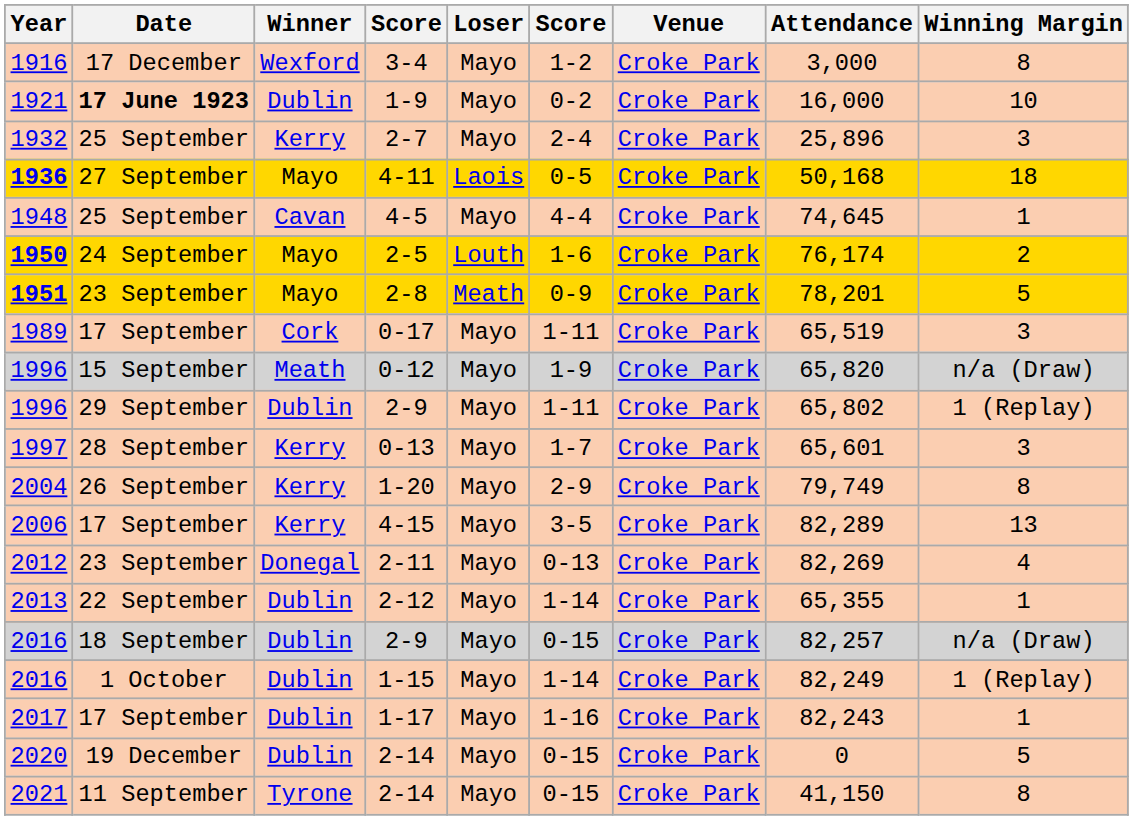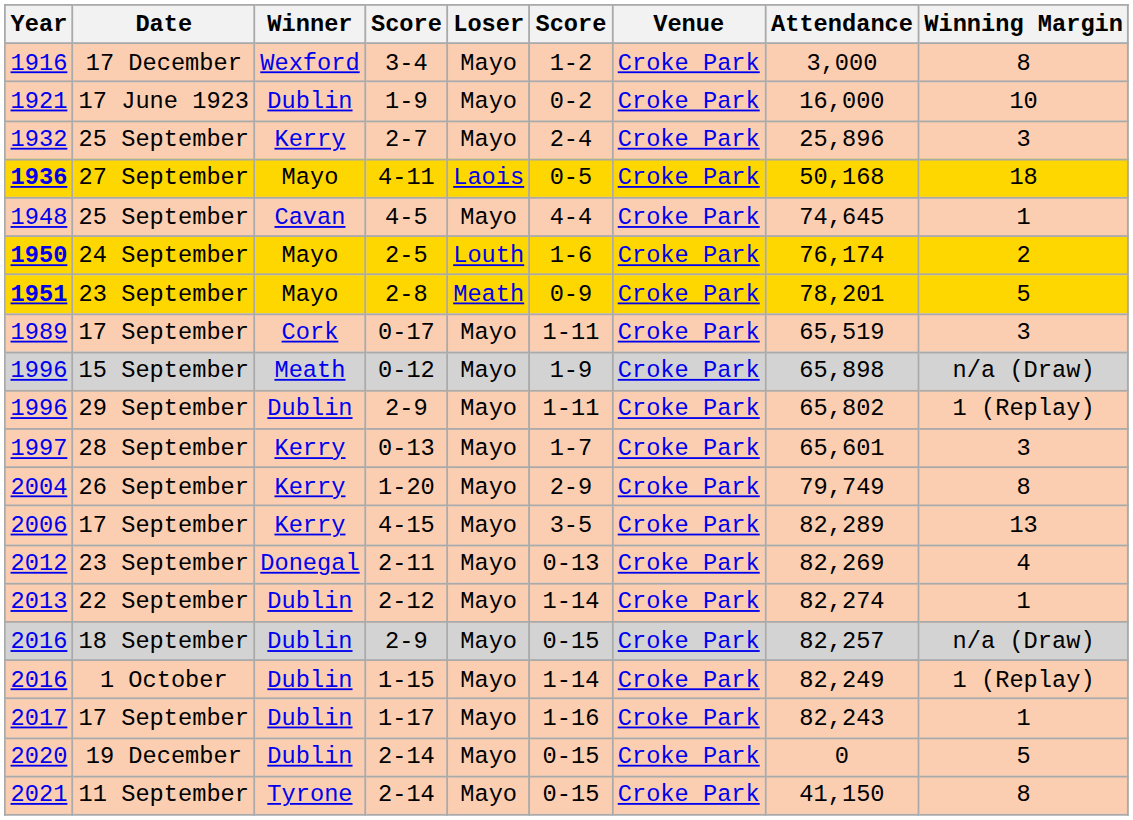 <table class="sortable wikitable plainrowheaders" style="text-align:center;">
 <tr style="background:#efefef">
 <th>Year</th>
 <th>Date</th>
 <th>Winner</th>
 <th>Score</th>
 <th>Loser</th>
 <th>Score</th>
 <th>Venue</th>
 <th>Attendance</th>
 <th>Winning Margin</th>
 </tr>
 <tr>
 <td bgcolor="#FBCEB1"><a href='#'>1916</a></td>
 <td bgcolor="#FBCEB1">17 December</td>
 <td bgcolor="#FBCEB1"><a href='#'>Wexford</a></td>
 <td bgcolor="#FBCEB1">3-4</td>
 <td bgcolor="#FBCEB1">Mayo</td>
 <td bgcolor="#FBCEB1">1-2</td>
 <td bgcolor="#FBCEB1"><a href='#'>Croke Park</a></td>
 <td bgcolor="#FBCEB1">3,000</td>
 <td bgcolor="#FBCEB1">8</td>
 </tr>
 <tr>
 <td bgcolor="#FBCEB1"><a href='#'>1921</a></td>
-<td bgcolor="#FBCEB1"><strong>17 June 1923</strong></td>
+<td bgcolor="#FBCEB1">17 June 1923</td>
 <td bgcolor="#FBCEB1"><a href='#'>Dublin</a></td>
 <td bgcolor="#FBCEB1">1-9</td>
 <td bgcolor="#FBCEB1">Mayo</td>
 <td bgcolor="#FBCEB1">0-2</td>
 <td bgcolor="#FBCEB1"><a href='#'>Croke Park</a></td>
 <td bgcolor="#FBCEB1">16,000</td>
 <td bgcolor="#FBCEB1">10</td>
 </tr>
 <tr>
 <td bgcolor="#FBCEB1"><a href='#'>1932</a></td>
 <td bgcolor="#FBCEB1">25 September</td>
 <td bgcolor="#FBCEB1"><a href='#'>Kerry</a></td>
 <td bgcolor="#FBCEB1">2-7</td>
 <td bgcolor="#FBCEB1">Mayo</td>
 <td bgcolor="#FBCEB1">2-4</td>
 <td bgcolor="#FBCEB1"><a href='#'>Croke Park</a></td>
 <td bgcolor="#FBCEB1">25,896</td>
 <td bgcolor="#FBCEB1">3</td>
 </tr>
 <tr>
 <td bgcolor=Gold><strong><a href='#'>1936</a></strong></td>
 <td bgcolor=Gold>27 September</td>
 <td bgcolor=Gold>Mayo</td>
 <td bgcolor=Gold>4-11</td>
 <td bgcolor=Gold><a href='#'>Laois</a></td>
 <td bgcolor=Gold>0-5</td>
 <td bgcolor=Gold><a href='#'>Croke Park</a></td>
 <td bgcolor=Gold>50,168</td>
 <td bgcolor=Gold>18</td>
 </tr>
 <tr>
 <td bgcolor="#FBCEB1"><a href='#'>1948</a></td>
 <td bgcolor="#FBCEB1">25 September</td>
 <td bgcolor="#FBCEB1"><a href='#'>Cavan</a></td>
 <td bgcolor="#FBCEB1">4-5</td>
 <td bgcolor="#FBCEB1">Mayo</td>
 <td bgcolor="#FBCEB1">4-4</td>
 <td bgcolor="#FBCEB1"><a href='#'>Croke Park</a></td>
 <td bgcolor="#FBCEB1">74,645</td>
 <td bgcolor="#FBCEB1">1</td>
 </tr>
 <tr>
 <td bgcolor=Gold><strong><a href='#'>1950</a></strong></td>
 <td bgcolor=Gold>24 September</td>
 <td bgcolor=Gold>Mayo</td>
 <td bgcolor=Gold>2-5</td>
 <td bgcolor=Gold><a href='#'>Louth</a></td>
 <td bgcolor=Gold>1-6</td>
 <td bgcolor=Gold><a href='#'>Croke Park</a></td>
 <td bgcolor=Gold>76,174</td>
 <td bgcolor=Gold>2</td>
 </tr>
 <tr>
 <td bgcolor=Gold><strong><a href='#'>1951</a></strong></td>
 <td bgcolor=Gold>23 September</td>
 <td bgcolor=Gold>Mayo</td>
 <td bgcolor=Gold>2-8</td>
 <td bgcolor=Gold><a href='#'>Meath</a></td>
 <td bgcolor=Gold>0-9</td>
 <td bgcolor=Gold><a href='#'>Croke Park</a></td>
 <td bgcolor=Gold>78,201</td>
 <td bgcolor=Gold>5</td>
 </tr>
 <tr>
 <td bgcolor="#FBCEB1"><a href='#'>1989</a></td>
 <td bgcolor="#FBCEB1">17 September</td>
 <td bgcolor="#FBCEB1"><a href='#'>Cork</a></td>
 <td bgcolor="#FBCEB1">0-17</td>
 <td bgcolor="#FBCEB1">Mayo</td>
 <td bgcolor="#FBCEB1">1-11</td>
 <td bgcolor="#FBCEB1"><a href='#'>Croke Park</a></td>
 <td bgcolor="#FBCEB1">65,519</td>
 <td bgcolor="#FBCEB1">3</td>
 </tr>
 <tr>
 <td bgcolor=lightgrey><a href='#'>1996</a></td>
 <td bgcolor=lightgrey>15 September</td>
 <td bgcolor=lightgrey><a href='#'>Meath</a></td>
 <td bgcolor=lightgrey>0-12</td>
 <td bgcolor=lightgrey>Mayo</td>
 <td bgcolor=lightgrey>1-9</td>
 <td bgcolor=lightgrey><a href='#'>Croke Park</a></td>
-<td bgcolor=lightgrey>65,820</td>
+<td bgcolor=lightgrey>65,898</td>
 <td bgcolor=lightgrey>n/a (Draw)</td>
 </tr>
 <tr>
 <td bgcolor="#FBCEB1"><a href='#'>1996</a></td>
 <td bgcolor="#FBCEB1">29 September</td>
 <td bgcolor="#FBCEB1"><a href='#'>Dublin</a></td>
 <td bgcolor="#FBCEB1">2-9</td>
 <td bgcolor="#FBCEB1">Mayo</td>
 <td bgcolor="#FBCEB1">1-11</td>
 <td bgcolor="#FBCEB1"><a href='#'>Croke Park</a></td>
 <td bgcolor="#FBCEB1">65,802</td>
 <td bgcolor="#FBCEB1">1 (Replay)</td>
 </tr>
 <tr>
 <td bgcolor="#FBCEB1"><a href='#'>1997</a></td>
 <td bgcolor="#FBCEB1">28 September</td>
 <td bgcolor="#FBCEB1"><a href='#'>Kerry</a></td>
 <td bgcolor="#FBCEB1">0-13</td>
 <td bgcolor="#FBCEB1">Mayo</td>
 <td bgcolor="#FBCEB1">1-7</td>
 <td bgcolor="#FBCEB1"><a href='#'>Croke Park</a></td>
 <td bgcolor="#FBCEB1">65,601</td>
 <td bgcolor="#FBCEB1">3</td>
 </tr>
 <tr>
 <td bgcolor="#FBCEB1"><a href='#'>2004</a></td>
 <td bgcolor="#FBCEB1">26 September</td>
 <td bgcolor="#FBCEB1"><a href='#'>Kerry</a></td>
 <td bgcolor="#FBCEB1">1-20</td>
 <td bgcolor="#FBCEB1">Mayo</td>
 <td bgcolor="#FBCEB1">2-9</td>
 <td bgcolor="#FBCEB1"><a href='#'>Croke Park</a></td>
 <td bgcolor="#FBCEB1">79,749</td>
 <td bgcolor="#FBCEB1">8</td>
 </tr>
 <tr>
 <td bgcolor="#FBCEB1"><a href='#'>2006</a></td>
 <td bgcolor="#FBCEB1">17 September</td>
 <td bgcolor="#FBCEB1"><a href='#'>Kerry</a></td>
 <td bgcolor="#FBCEB1">4-15</td>
 <td bgcolor="#FBCEB1">Mayo</td>
 <td bgcolor="#FBCEB1">3-5</td>
 <td bgcolor="#FBCEB1"><a href='#'>Croke Park</a></td>
 <td bgcolor="#FBCEB1">82,289</td>
 <td bgcolor="#FBCEB1">13</td>
 </tr>
 <tr>
 <td bgcolor="#FBCEB1"><a href='#'>2012</a></td>
 <td bgcolor="#FBCEB1">23 September</td>
 <td bgcolor="#FBCEB1"><a href='#'>Donegal</a></td>
 <td bgcolor="#FBCEB1">2-11</td>
 <td bgcolor="#FBCEB1">Mayo</td>
 <td bgcolor="#FBCEB1">0-13</td>
 <td bgcolor="#FBCEB1"><a href='#'>Croke Park</a></td>
 <td bgcolor="#FBCEB1">82,269</td>
 <td bgcolor="#FBCEB1">4</td>
 </tr>
 <tr>
 <td bgcolor="#FBCEB1"><a href='#'>2013</a></td>
 <td bgcolor="#FBCEB1">22 September</td>
 <td bgcolor="#FBCEB1"><a href='#'>Dublin</a></td>
 <td bgcolor="#FBCEB1">2-12</td>
 <td bgcolor="#FBCEB1">Mayo</td>
 <td bgcolor="#FBCEB1">1-14</td>
 <td bgcolor="#FBCEB1"><a href='#'>Croke Park</a></td>
-<td bgcolor="#FBCEB1">65,355</td>
+<td bgcolor="#FBCEB1">82,274</td>
 <td bgcolor="#FBCEB1">1</td>
 </tr>
 <tr>
 <td bgcolor=lightgrey><a href='#'>2016</a></td>
 <td bgcolor=lightgrey>18 September</td>
 <td bgcolor=lightgrey><a href='#'>Dublin</a></td>
 <td bgcolor=lightgrey>2-9</td>
 <td bgcolor=lightgrey>Mayo</td>
 <td bgcolor=lightgrey>0-15</td>
 <td bgcolor=lightgrey><a href='#'>Croke Park</a></td>
 <td bgcolor=lightgrey>82,257</td>
 <td bgcolor=lightgrey>n/a (Draw)</td>
 </tr>
 <tr>
 <td bgcolor="#FBCEB1"><a href='#'>2016</a></td>
 <td bgcolor="#FBCEB1">1 October</td>
 <td bgcolor="#FBCEB1"><a href='#'>Dublin</a></td>
 <td bgcolor="#FBCEB1">1-15</td>
 <td bgcolor="#FBCEB1">Mayo</td>
 <td bgcolor="#FBCEB1">1-14</td>
 <td bgcolor="#FBCEB1"><a href='#'>Croke Park</a></td>
 <td bgcolor="#FBCEB1">82,249</td>
 <td bgcolor="#FBCEB1">1 (Replay)</td>
 </tr>
 <tr>
 <td bgcolor="#FBCEB1"><a href='#'>2017</a></td>
 <td bgcolor="#FBCEB1">17 September</td>
 <td bgcolor="#FBCEB1"><a href='#'>Dublin</a></td>
 <td bgcolor="#FBCEB1">1-17</td>
 <td bgcolor="#FBCEB1">Mayo</td>
 <td bgcolor="#FBCEB1">1-16</td>
 <td bgcolor="#FBCEB1"><a href='#'>Croke Park</a></td>
 <td bgcolor="#FBCEB1">82,243</td>
 <td bgcolor="#FBCEB1">1</td>
 </tr>
 <tr>
 <td bgcolor="#FBCEB1"><a href='#'>2020</a></td>
 <td bgcolor="#FBCEB1">19 December</td>
 <td bgcolor="#FBCEB1"><a href='#'>Dublin</a></td>
 <td bgcolor="#FBCEB1">2-14</td>
 <td bgcolor="#FBCEB1">Mayo</td>
 <td bgcolor="#FBCEB1">0-15</td>
 <td bgcolor="#FBCEB1"><a href='#'>Croke Park</a></td>
 <td bgcolor="#FBCEB1">0</td>
 <td bgcolor="#FBCEB1">5</td>
 </tr>
 <tr>
 <td bgcolor="#FBCEB1"><a href='#'>2021</a></td>
 <td bgcolor="#FBCEB1">11 September</td>
 <td bgcolor="#FBCEB1"><a href='#'>Tyrone</a></td>
 <td bgcolor="#FBCEB1">2-14</td>
 <td bgcolor="#FBCEB1">Mayo</td>
 <td bgcolor="#FBCEB1">0-15</td>
 <td bgcolor="#FBCEB1"><a href='#'>Croke Park</a></td>
 <td bgcolor="#FBCEB1">41,150</td>
 <td bgcolor="#FBCEB1">8</td>
 </tr>
 </table>
